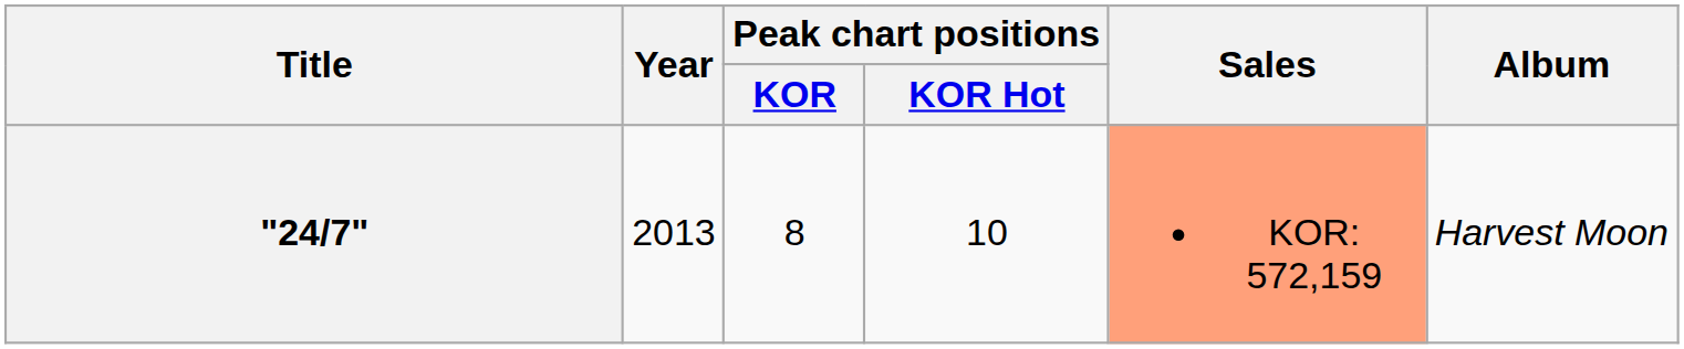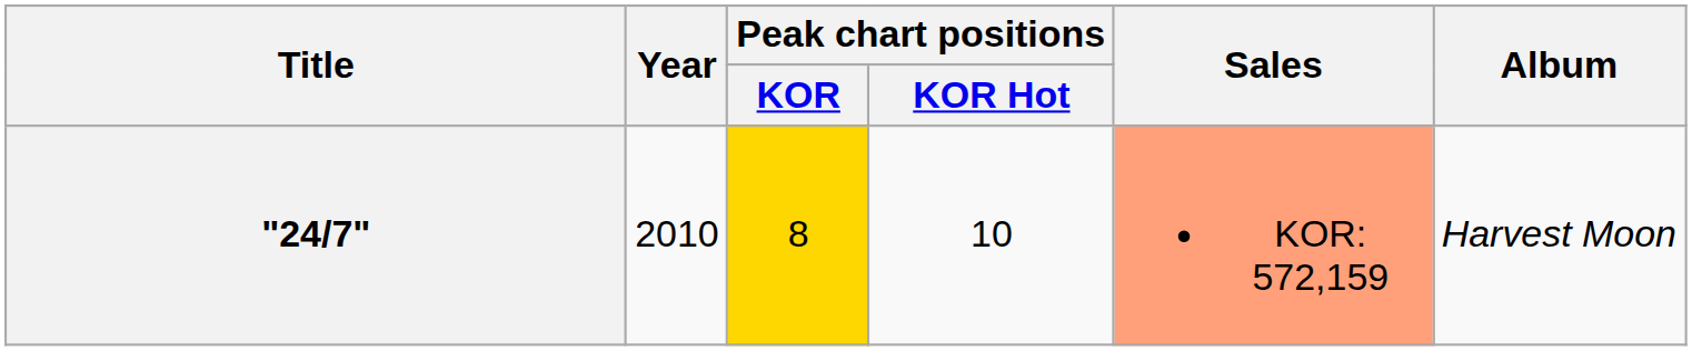 <table class="wikitable plainrowheaders" style="text-align:center;" border="1">
 <tr>
 <th scope="col" rowspan="2" style="width:16em;">Title</th>
 <th scope="col" rowspan="2">Year</th>
 <th scope="col" colspan="2">Peak chart positions</th>
 <th scope="col" rowspan="2" style="width:8em;">Sales</th>
 <th scope="col" rowspan="2">Album</th>
 </tr>
 <tr>
 <th><a href='#'>KOR</a><br></th>
 <th><a href='#'>KOR Hot</a><br></th>
 </tr>
 <tr>
 <th scope="row">"24/7"</th>
-<td>2013</td>
-<td>8</td>
+<td>2010</td>
+<td style="background: gold;">8</td>
 <td>10</td>
 <td style="background: lightsalmon;"><br><ul><li>KOR: 572,159</li></ul></td>
 <td><em>Harvest Moon</em></td>
 </tr>
 </table>
